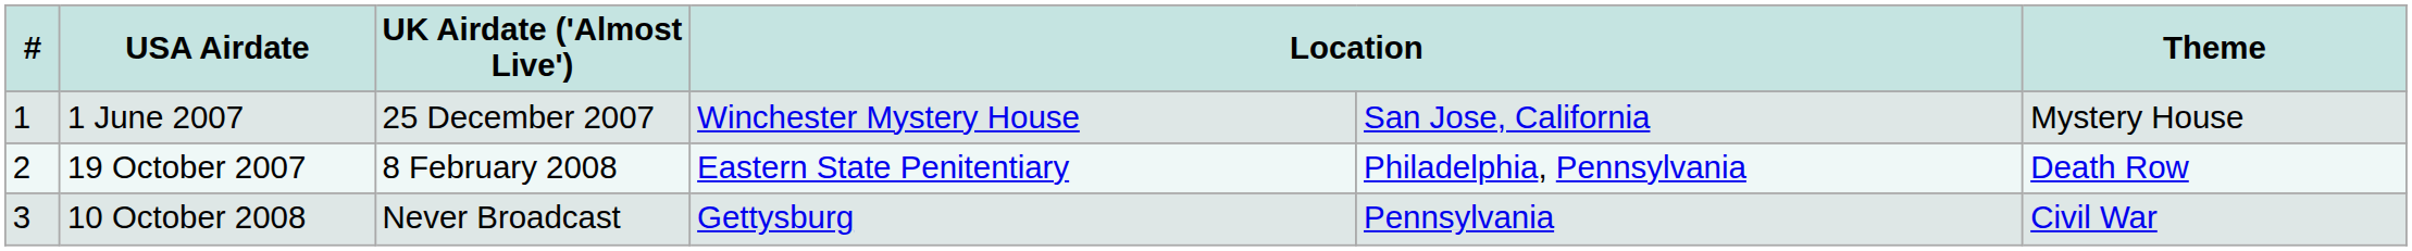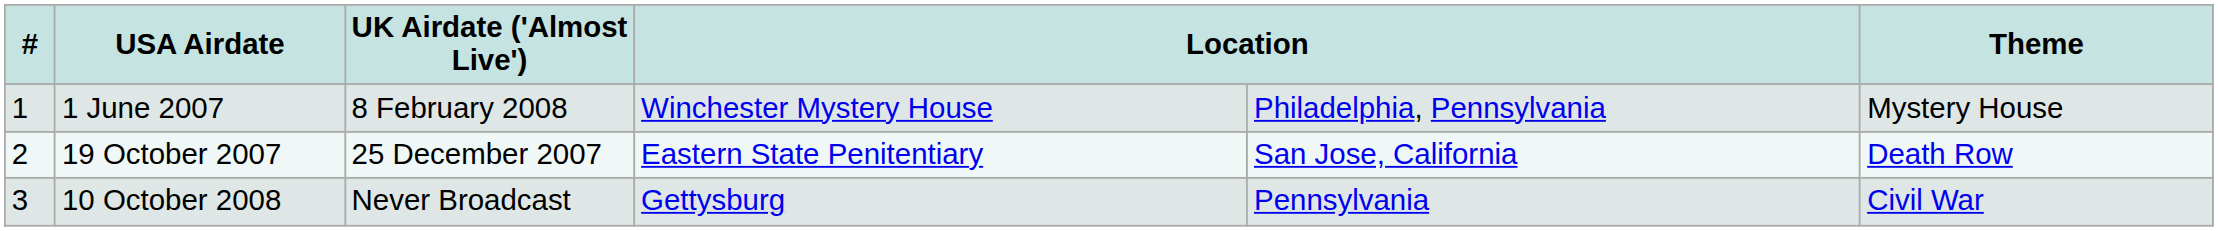 <table class="wikitable" id="series_list" style="width:95%;">
 <tr>
 <th style="background:#c5e4e1;">#</th>
 <th style="background:#c5e4e1; width:150px;">USA Airdate</th>
 <th style="background:#c5e4e1; width:150px;">UK Airdate ('Almost Live')</th>
 <th style="background:#c5e4e1;" colspan="2">Location</th>
 <th style="background:#c5e4e1;">Theme</th>
 </tr>
 <tr style="background:#dee7e6;">
 <td>1</td>
 <td>1 June 2007</td>
-<td>25 December 2007</td>
+<td>8 February 2008</td>
 <td><a href='#'>Winchester Mystery House</a></td>
-<td><a href='#'>San Jose, California</a></td>
+<td><a href='#'>Philadelphia</a>, <a href='#'>Pennsylvania</a></td>
 <td>Mystery House</td>
 </tr>
 <tr style="background:#eff8f7;">
 <td>2</td>
 <td>19 October 2007</td>
-<td>8 February 2008</td>
+<td>25 December 2007</td>
 <td><a href='#'>Eastern State Penitentiary</a></td>
-<td><a href='#'>Philadelphia</a>, <a href='#'>Pennsylvania</a></td>
+<td><a href='#'>San Jose, California</a></td>
 <td><a href='#'>Death Row</a></td>
 </tr>
 <tr style="background:#dee7e6;">
 <td>3</td>
 <td>10 October 2008</td>
 <td>Never Broadcast</td>
 <td><a href='#'>Gettysburg</a></td>
 <td><a href='#'>Pennsylvania</a></td>
 <td><a href='#'>Civil War</a></td>
 </tr>
 </table>
